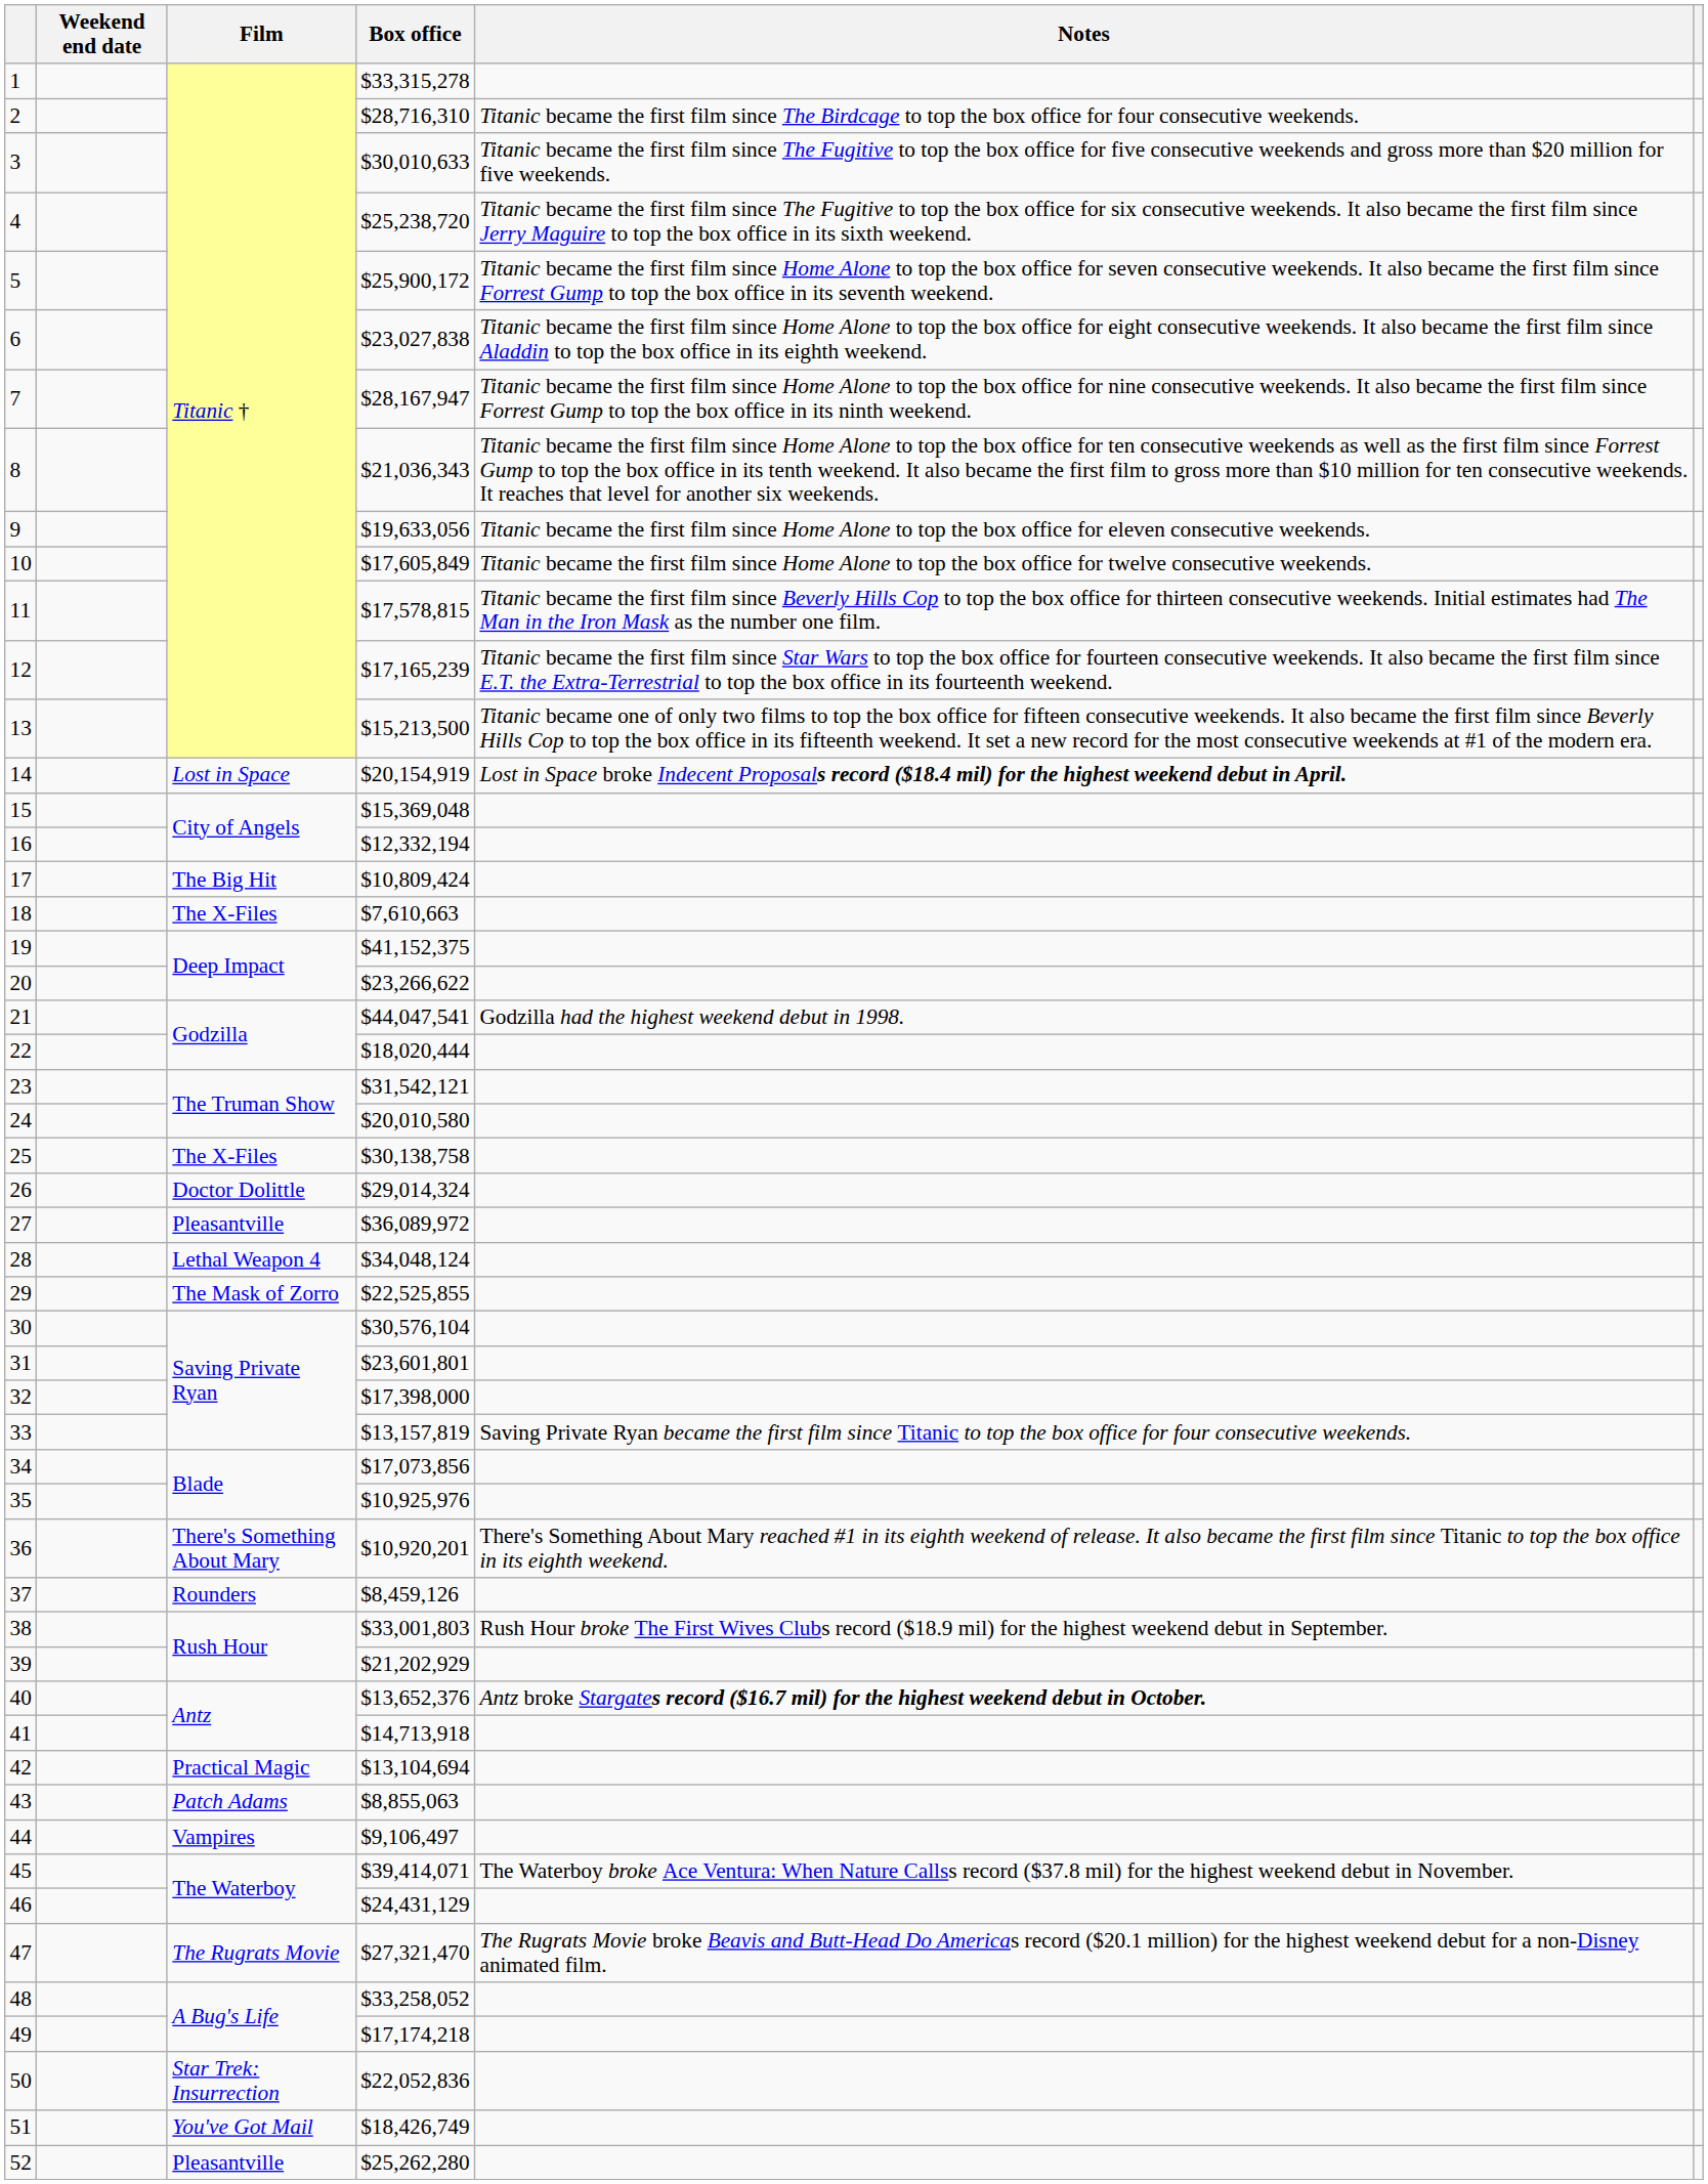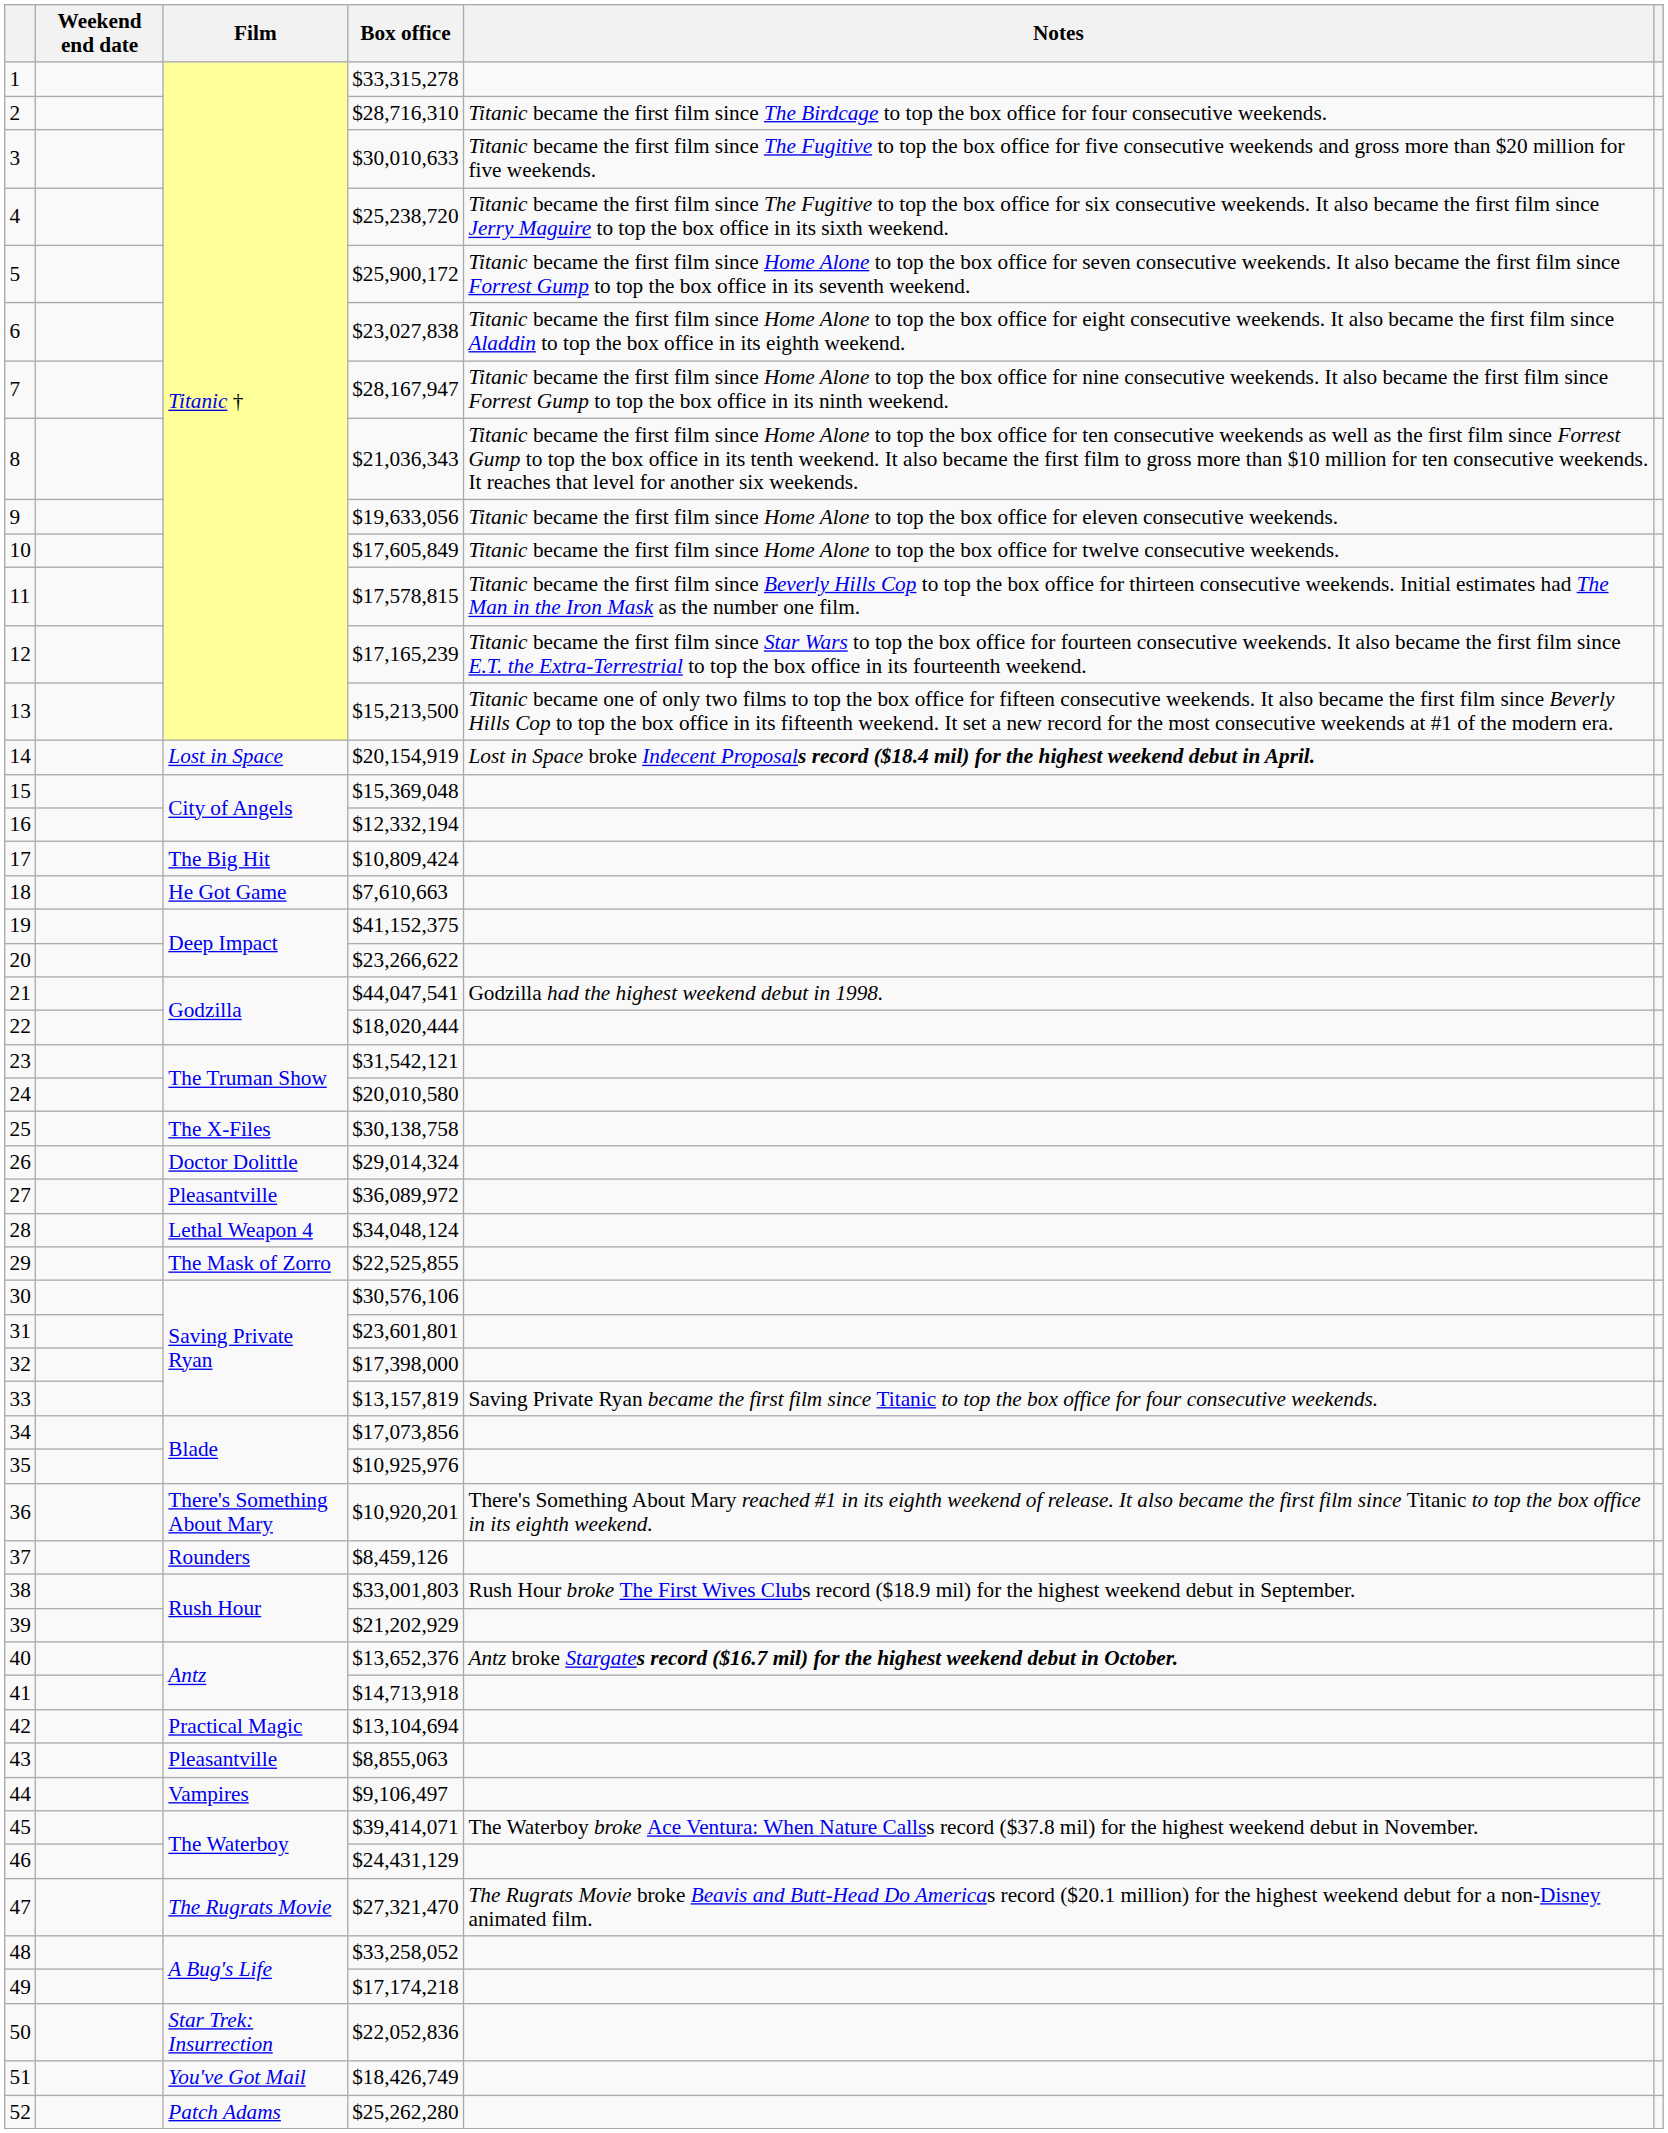 <table class="wikitable sortable">
 <tr>
 <th></th>
 <th>Weekend end date</th>
 <th>Film</th>
 <th>Box office</th>
 <th>Notes</th>
 <th class="unsortable"></th>
 </tr>
 <tr>
 <td>1</td>
 <td></td>
 <td rowspan="13" style="background-color:#FFFF99"><em><a href='#'>Titanic</a></em> †</td>
 <td>$33,315,278</td>
 <td></td>
 <td></td>
 </tr>
 <tr>
 <td>2</td>
 <td></td>
 <td>$28,716,310</td>
 <td><em>Titanic</em> became the first film since <em><a href='#'>The Birdcage</a></em> to top the box office for four consecutive weekends.</td>
 <td></td>
 </tr>
 <tr>
 <td>3</td>
 <td></td>
 <td>$30,010,633</td>
 <td><em>Titanic</em> became the first film since <em><a href='#'>The Fugitive</a></em> to top the box office for five consecutive weekends and gross more than $20 million for five weekends.</td>
 <td></td>
 </tr>
 <tr>
 <td>4</td>
 <td></td>
 <td>$25,238,720</td>
 <td><em>Titanic</em> became the first film since <em>The Fugitive</em> to top the box office for six consecutive weekends. It also became the first film since <em><a href='#'>Jerry Maguire</a></em> to top the box office in its sixth weekend.</td>
 <td></td>
 </tr>
 <tr>
 <td>5</td>
 <td></td>
 <td>$25,900,172</td>
 <td><em>Titanic</em> became the first film since <em><a href='#'>Home Alone</a></em> to top the box office for seven consecutive weekends. It also became the first film since <em><a href='#'>Forrest Gump</a></em> to top the box office in its seventh weekend.</td>
 <td></td>
 </tr>
 <tr>
 <td>6</td>
 <td></td>
 <td>$23,027,838</td>
 <td><em>Titanic</em> became the first film since <em>Home Alone</em> to top the box office for eight consecutive weekends. It also became the first film since <em><a href='#'>Aladdin</a></em> to top the box office in its eighth weekend.</td>
 <td></td>
 </tr>
 <tr>
 <td>7</td>
 <td></td>
 <td>$28,167,947</td>
 <td><em>Titanic</em> became the first film since <em>Home Alone</em> to top the box office for nine consecutive weekends. It also became the first film since <em>Forrest Gump</em> to top the box office in its ninth weekend.</td>
 <td></td>
 </tr>
 <tr>
 <td>8</td>
 <td></td>
 <td>$21,036,343</td>
 <td><em>Titanic</em> became the first film since <em>Home Alone</em> to top the box office for ten consecutive weekends as well as the first film since <em>Forrest Gump</em> to top the box office in its tenth weekend. It also became the first film to gross more than $10 million for ten consecutive weekends. It reaches that level for another six weekends.</td>
 <td></td>
 </tr>
 <tr>
 <td>9</td>
 <td></td>
 <td>$19,633,056</td>
 <td><em>Titanic</em> became the first film since <em>Home Alone</em> to top the box office for eleven consecutive weekends.</td>
 <td></td>
 </tr>
 <tr>
 <td>10</td>
 <td></td>
 <td>$17,605,849</td>
 <td><em>Titanic</em> became the first film since <em>Home Alone</em> to top the box office for twelve consecutive weekends.</td>
 <td></td>
 </tr>
 <tr>
 <td>11</td>
 <td></td>
 <td>$17,578,815</td>
 <td><em>Titanic</em> became the first film since <em><a href='#'>Beverly Hills Cop</a></em> to top the box office for thirteen consecutive weekends. Initial estimates had <em><a href='#'>The Man in the Iron Mask</a></em> as the number one film.</td>
 <td></td>
 </tr>
 <tr>
 <td>12</td>
 <td></td>
 <td>$17,165,239</td>
 <td><em>Titanic</em> became the first film since <em><a href='#'>Star Wars</a></em> to top the box office for fourteen consecutive weekends. It also became the first film since <em><a href='#'>E.T. the Extra-Terrestrial</a></em> to top the box office in its fourteenth weekend.</td>
 <td></td>
 </tr>
 <tr>
 <td>13</td>
 <td></td>
 <td>$15,213,500</td>
 <td><em>Titanic</em> became one of only two films to top the box office for fifteen consecutive weekends. It also became the first film since <em>Beverly Hills Cop</em> to top the box office in its fifteenth weekend. It set a new record for the most consecutive weekends at #1 of the modern era.</td>
 <td></td>
 </tr>
 <tr>
 <td>14</td>
 <td></td>
 <td><em><a href='#'>Lost in Space</a></em></td>
 <td>$20,154,919</td>
 <td><em>Lost in Space</em> broke <em><a href='#'>Indecent Proposal</a><strong>s record ($18.4 mil) for the highest weekend debut in April.</td>
 <td></td>
 </tr>
 <tr>
 <td>15</td>
 <td></td>
 <td rowspan="2"></em><a href='#'>City of Angels</a><em></td>
 <td>$15,369,048</td>
 <td></td>
 <td></td>
 </tr>
 <tr>
 <td>16</td>
 <td></td>
 <td>$12,332,194</td>
 <td></td>
 <td></td>
 </tr>
 <tr>
 <td>17</td>
 <td></td>
 <td></em><a href='#'>The Big Hit</a><em></td>
 <td>$10,809,424</td>
 <td></td>
 <td></td>
 </tr>
 <tr>
 <td>18</td>
 <td></td>
-<td></em><a href='#'>The X-Files</a><em></td>
+<td></em><a href='#'>He Got Game</a><em></td>
 <td>$7,610,663</td>
 <td></td>
 <td></td>
 </tr>
 <tr>
 <td>19</td>
 <td></td>
 <td rowspan="2"></em><a href='#'>Deep Impact</a><em></td>
 <td>$41,152,375</td>
 <td></td>
 <td></td>
 </tr>
 <tr>
 <td>20</td>
 <td></td>
 <td>$23,266,622</td>
 <td></td>
 <td></td>
 </tr>
 <tr>
 <td>21</td>
 <td></td>
 <td rowspan="2"></em><a href='#'>Godzilla</a><em></td>
 <td>$44,047,541</td>
 <td></em>Godzilla<em> had the highest weekend debut in 1998.</td>
 <td></td>
 </tr>
 <tr>
 <td>22</td>
 <td></td>
 <td>$18,020,444</td>
 <td></td>
 <td></td>
 </tr>
 <tr>
 <td>23</td>
 <td></td>
 <td rowspan="2"></em><a href='#'>The Truman Show</a><em></td>
 <td>$31,542,121</td>
 <td></td>
 <td></td>
 </tr>
 <tr>
 <td>24</td>
 <td></td>
 <td>$20,010,580</td>
 <td></td>
 <td></td>
 </tr>
 <tr>
 <td>25</td>
 <td></td>
 <td></em><a href='#'>The X-Files</a><em></td>
 <td>$30,138,758</td>
 <td></td>
 <td></td>
 </tr>
 <tr>
 <td>26</td>
 <td></td>
 <td></em><a href='#'>Doctor Dolittle</a><em></td>
 <td>$29,014,324</td>
 <td></td>
 <td></td>
 </tr>
 <tr>
 <td>27</td>
 <td></td>
 <td></em><a href='#'>Pleasantville</a><em></td>
 <td>$36,089,972</td>
 <td></td>
 <td></td>
 </tr>
 <tr>
 <td>28</td>
 <td></td>
 <td></em><a href='#'>Lethal Weapon 4</a><em></td>
 <td>$34,048,124</td>
 <td></td>
 <td></td>
 </tr>
 <tr>
 <td>29</td>
 <td></td>
 <td></em><a href='#'>The Mask of Zorro</a><em></td>
 <td>$22,525,855</td>
 <td></td>
 <td></td>
 </tr>
 <tr>
 <td>30</td>
 <td></td>
 <td rowspan="4"></em><a href='#'>Saving Private Ryan</a><em></td>
-<td>$30,576,104</td>
+<td>$30,576,106</td>
 <td></td>
 <td></td>
 </tr>
 <tr>
 <td>31</td>
 <td></td>
 <td>$23,601,801</td>
 <td></td>
 <td></td>
 </tr>
 <tr>
 <td>32</td>
 <td></td>
 <td>$17,398,000</td>
 <td></td>
 <td></td>
 </tr>
 <tr>
 <td>33</td>
 <td></td>
 <td>$13,157,819</td>
 <td></em>Saving Private Ryan<em> became the first film since </em><a href='#'>Titanic</a><em> to top the box office for four consecutive weekends.</td>
 <td></td>
 </tr>
 <tr>
 <td>34</td>
 <td></td>
 <td rowspan="2"></em><a href='#'>Blade</a><em></td>
 <td>$17,073,856</td>
 <td></td>
 <td></td>
 </tr>
 <tr>
 <td>35</td>
 <td></td>
 <td>$10,925,976</td>
 <td></td>
 <td></td>
 </tr>
 <tr>
 <td>36</td>
 <td></td>
 <td></em><a href='#'>There's Something About Mary</a><em></td>
 <td>$10,920,201</td>
 <td></em>There's Something About Mary<em> reached #1 in its eighth weekend of release. It also became the first film since </em>Titanic<em> to top the box office in its eighth weekend.</td>
 <td></td>
 </tr>
 <tr>
 <td>37</td>
 <td></td>
 <td></em><a href='#'>Rounders</a><em></td>
 <td>$8,459,126</td>
 <td></td>
 <td></td>
 </tr>
 <tr>
 <td>38</td>
 <td></td>
 <td rowspan="2"></em><a href='#'>Rush Hour</a><em></td>
 <td>$33,001,803</td>
 <td></em>Rush Hour<em> broke </em><a href='#'>The First Wives Club</a></strong>s record ($18.9 mil) for the highest weekend debut in September.</td>
 <td></td>
 </tr>
 <tr>
 <td>39</td>
 <td></td>
 <td>$21,202,929</td>
 <td></td>
 <td></td>
 </tr>
 <tr>
 <td>40</td>
 <td></td>
 <td rowspan="2"><em><a href='#'>Antz</a></em></td>
 <td>$13,652,376</td>
 <td><em>Antz</em> broke <em><a href='#'>Stargate</a><strong>s record ($16.7 mil) for the highest weekend debut in October.</td>
 <td></td>
 </tr>
 <tr>
 <td>41</td>
 <td></td>
 <td>$14,713,918</td>
 <td></td>
 <td></td>
 </tr>
 <tr>
 <td>42</td>
 <td></td>
 <td></em><a href='#'>Practical Magic</a><em></td>
 <td>$13,104,694</td>
 <td></td>
 <td></td>
 </tr>
 <tr>
 <td>43</td>
 <td></td>
-<td><em><a href='#'>Patch Adams</a></em></td>
+<td></em><a href='#'>Pleasantville</a><em></td>
 <td>$8,855,063</td>
 <td></td>
 <td></td>
 </tr>
 <tr>
 <td>44</td>
 <td></td>
 <td></em><a href='#'>Vampires</a><em></td>
 <td>$9,106,497</td>
 <td></td>
 <td></td>
 </tr>
 <tr>
 <td>45</td>
 <td></td>
 <td rowspan="2"></em><a href='#'>The Waterboy</a><em></td>
 <td>$39,414,071</td>
 <td></em>The Waterboy<em> broke </em><a href='#'>Ace Ventura: When Nature Calls</a></strong>s record ($37.8 mil) for the highest weekend debut in November.</td>
 <td></td>
 </tr>
 <tr>
 <td>46</td>
 <td></td>
 <td>$24,431,129</td>
 <td></td>
 <td></td>
 </tr>
 <tr>
 <td>47</td>
 <td></td>
 <td><em><a href='#'>The Rugrats Movie</a></em></td>
 <td>$27,321,470</td>
 <td><em>The Rugrats Movie</em> broke <em><a href='#'>Beavis and Butt-Head Do America</a></em>s record ($20.1 million) for the highest weekend debut for a non-<a href='#'>Disney</a> animated film.</td>
 <td></td>
 </tr>
 <tr>
 <td>48</td>
 <td></td>
 <td rowspan="2"><em><a href='#'>A Bug's Life</a></em></td>
 <td>$33,258,052</td>
 <td></td>
 <td></td>
 </tr>
 <tr>
 <td>49</td>
 <td></td>
 <td>$17,174,218</td>
 <td></td>
 <td></td>
 </tr>
 <tr>
 <td>50</td>
 <td></td>
 <td><em><a href='#'>Star Trek: Insurrection</a></em></td>
 <td>$22,052,836</td>
 <td></td>
 <td></td>
 </tr>
 <tr>
 <td>51</td>
 <td></td>
 <td><em><a href='#'>You've Got Mail</a></em></td>
 <td>$18,426,749</td>
 <td></td>
 <td></td>
 </tr>
 <tr>
 <td>52</td>
 <td></td>
-<td></em><a href='#'>Pleasantville</a><em></td>
+<td><em><a href='#'>Patch Adams</a></em></td>
 <td>$25,262,280</td>
 <td></td>
 <td></td>
 </tr>
 <tr>
 </tr>
 </table>
